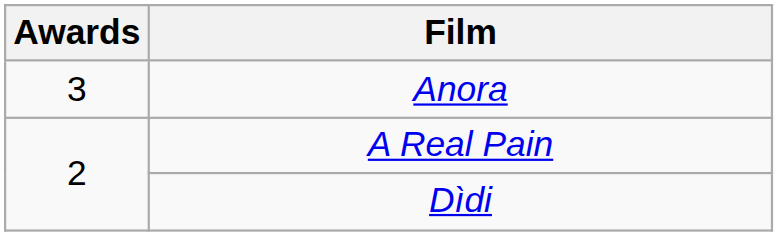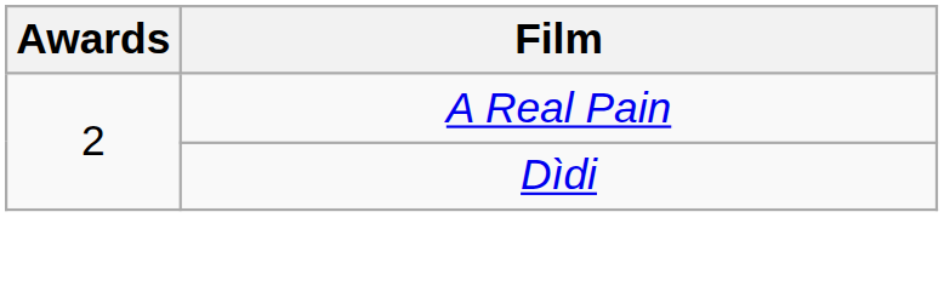 <table class="wikitable" rowspan=2 border=2 style="text-align:center;">
 <tr>
 <th scope="col" width="50">Awards</th>
 <th scope="col" width="275">Film</th>
-</tr>
-<tr>
-<td>3</td>
-<td><em><a href='#'>Anora</a></em></td>
 </tr>
 <tr>
 <td rowspan="2">2</td>
 <td><em><a href='#'>A Real Pain</a></em></td>
 </tr>
 <tr>
 <td><em><a href='#'>Dìdi</a></em></td>
 </tr>
 </table>
